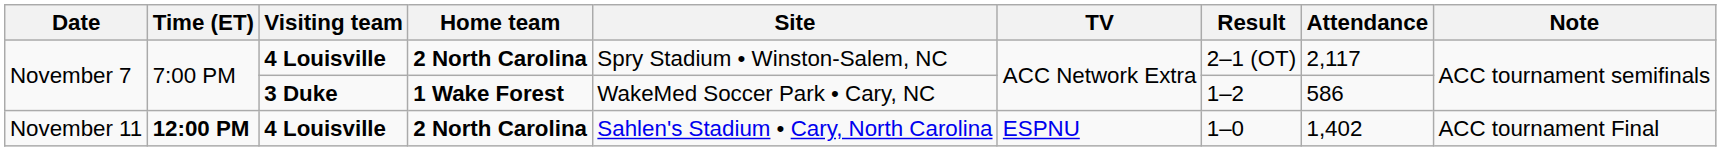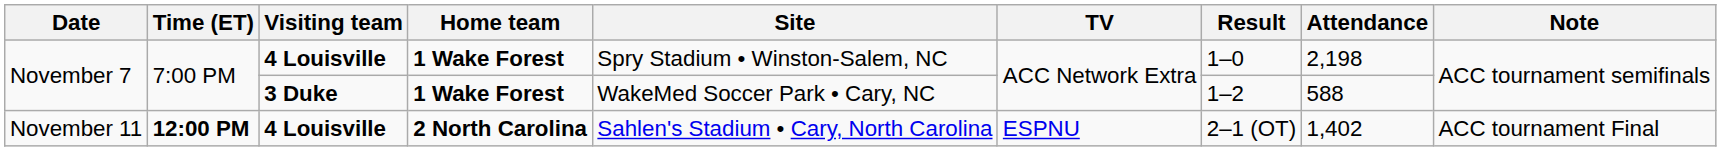 <table class="wikitable" style="font-size:95%;">
 <tr>
 <th>Date</th>
 <th>Time (ET)</th>
 <th>Visiting team</th>
 <th>Home team</th>
 <th>Site</th>
 <th>TV</th>
 <th>Result</th>
 <th>Attendance</th>
 <th>Note</th>
 </tr>
 <tr>
 <td rowspan=2>November 7</td>
 <td rowspan=2>7:00 PM</td>
 <td><strong>4 Louisville</strong></td>
-<td><strong>2 North Carolina</strong></td>
+<td><strong>1 Wake Forest</strong></td>
 <td>Spry Stadium • Winston-Salem, NC</td>
 <td rowspan=2>ACC Network Extra</td>
-<td>2–1 (OT)</td>
-<td>2,117</td>
+<td>1–0</td>
+<td>2,198</td>
 <td rowspan=2>ACC tournament semifinals</td>
 </tr>
 <tr>
 <td><strong>3 Duke</strong></td>
 <td><strong>1 Wake Forest</strong></td>
 <td>WakeMed Soccer Park • Cary, NC</td>
 <td>1–2</td>
-<td>586</td>
+<td>588</td>
 </tr>
 <tr>
 <td>November 11</td>
 <td><strong>12:00 PM</strong></td>
 <td><strong>4 Louisville</strong></td>
 <td><strong>2 North Carolina</strong></td>
 <td><a href='#'>Sahlen's Stadium</a> • <a href='#'>Cary, North Carolina</a></td>
 <td><a href='#'>ESPNU</a></td>
-<td>1–0</td>
+<td>2–1 (OT)</td>
 <td>1,402</td>
 <td>ACC tournament Final</td>
 </tr>
 </table>
